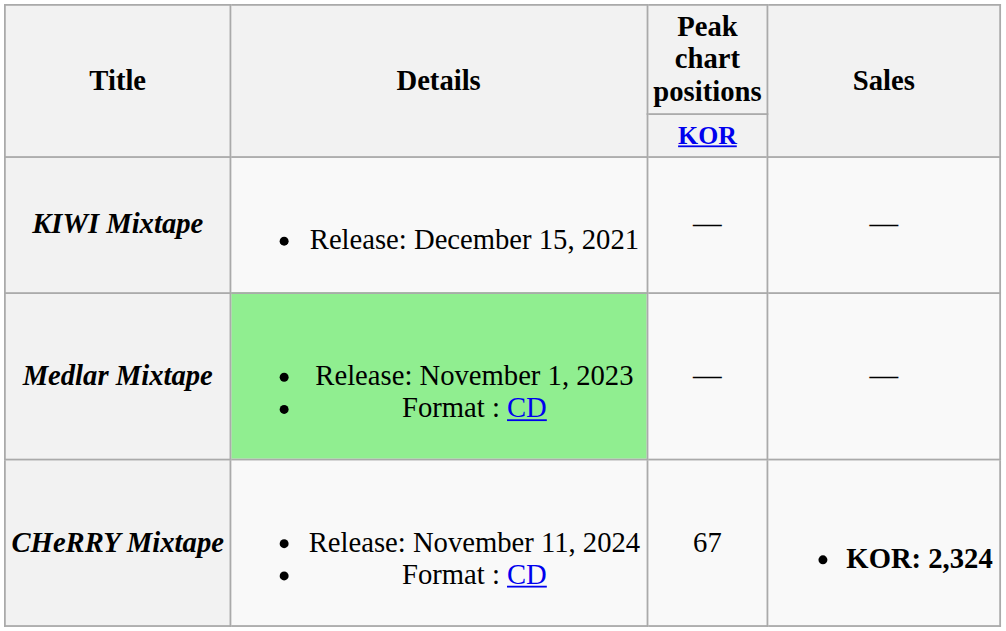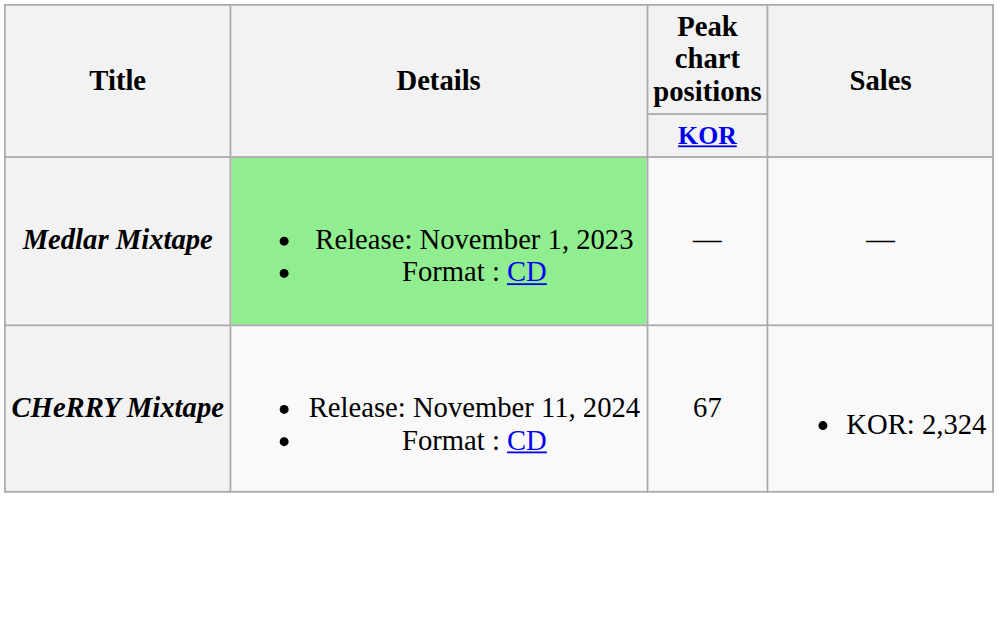 <table class="wikitable plainrowheaders" style="text-align:center">
 <tr>
 <th scope="col" rowspan="2">Title</th>
 <th scope="col" rowspan="2">Details</th>
 <th scope="col">Peak chart positions</th>
 <th scope="col" rowspan="2">Sales</th>
 </tr>
 <tr>
 <th scope="col" style="font-size:90%; width:2.5em"><a href='#'>KOR</a><br></th>
 </tr>
 <tr>
-<th scope="row"><em>KIWI Mixtape</em></th>
-<td><br><ul><li>Release: December 15, 2021</li></ul></td>
-<td>—</td>
-<td>—</td>
-</tr>
-<tr>
 <th scope="row"><em>Medlar Mixtape</em></th>
 <td style="background: lightgreen;"><br><ul><li>Release: November 1, 2023</li><li>Format : <a href='#'>CD</a></li></ul></td>
 <td>—</td>
 <td>—</td>
 </tr>
 <tr>
 <th scope="row"><em>CHeRRY Mixtape</em></th>
 <td><br><ul><li>Release: November 11, 2024</li><li>Format : <a href='#'>CD</a></li></ul></td>
 <td>67</td>
-<td><strong><br><ul><li>KOR: 2,324</li></ul></strong></td>
+<td><br><ul><li>KOR: 2,324</li></ul></td>
 </tr>
 </table>
